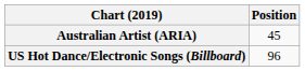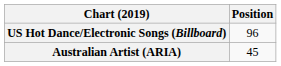 <table class="wikitable plainrowheaders" style="text-align:center">
 <tr>
 <th scope="col">Chart (2019)</th>
 <th scope="col">Position</th>
 </tr>
 <tr>
+<th scope="row">US Hot Dance/Electronic Songs (<em>Billboard</em>)</th>
+<td>96</td>
+</tr>
+<tr>
 <th scope="row">Australian Artist (ARIA)</th>
 <td>45</td>
 </tr>
-<tr>
-<th scope="row">US Hot Dance/Electronic Songs (<em>Billboard</em>)</th>
-<td>96</td>
-</tr>
 </table>
